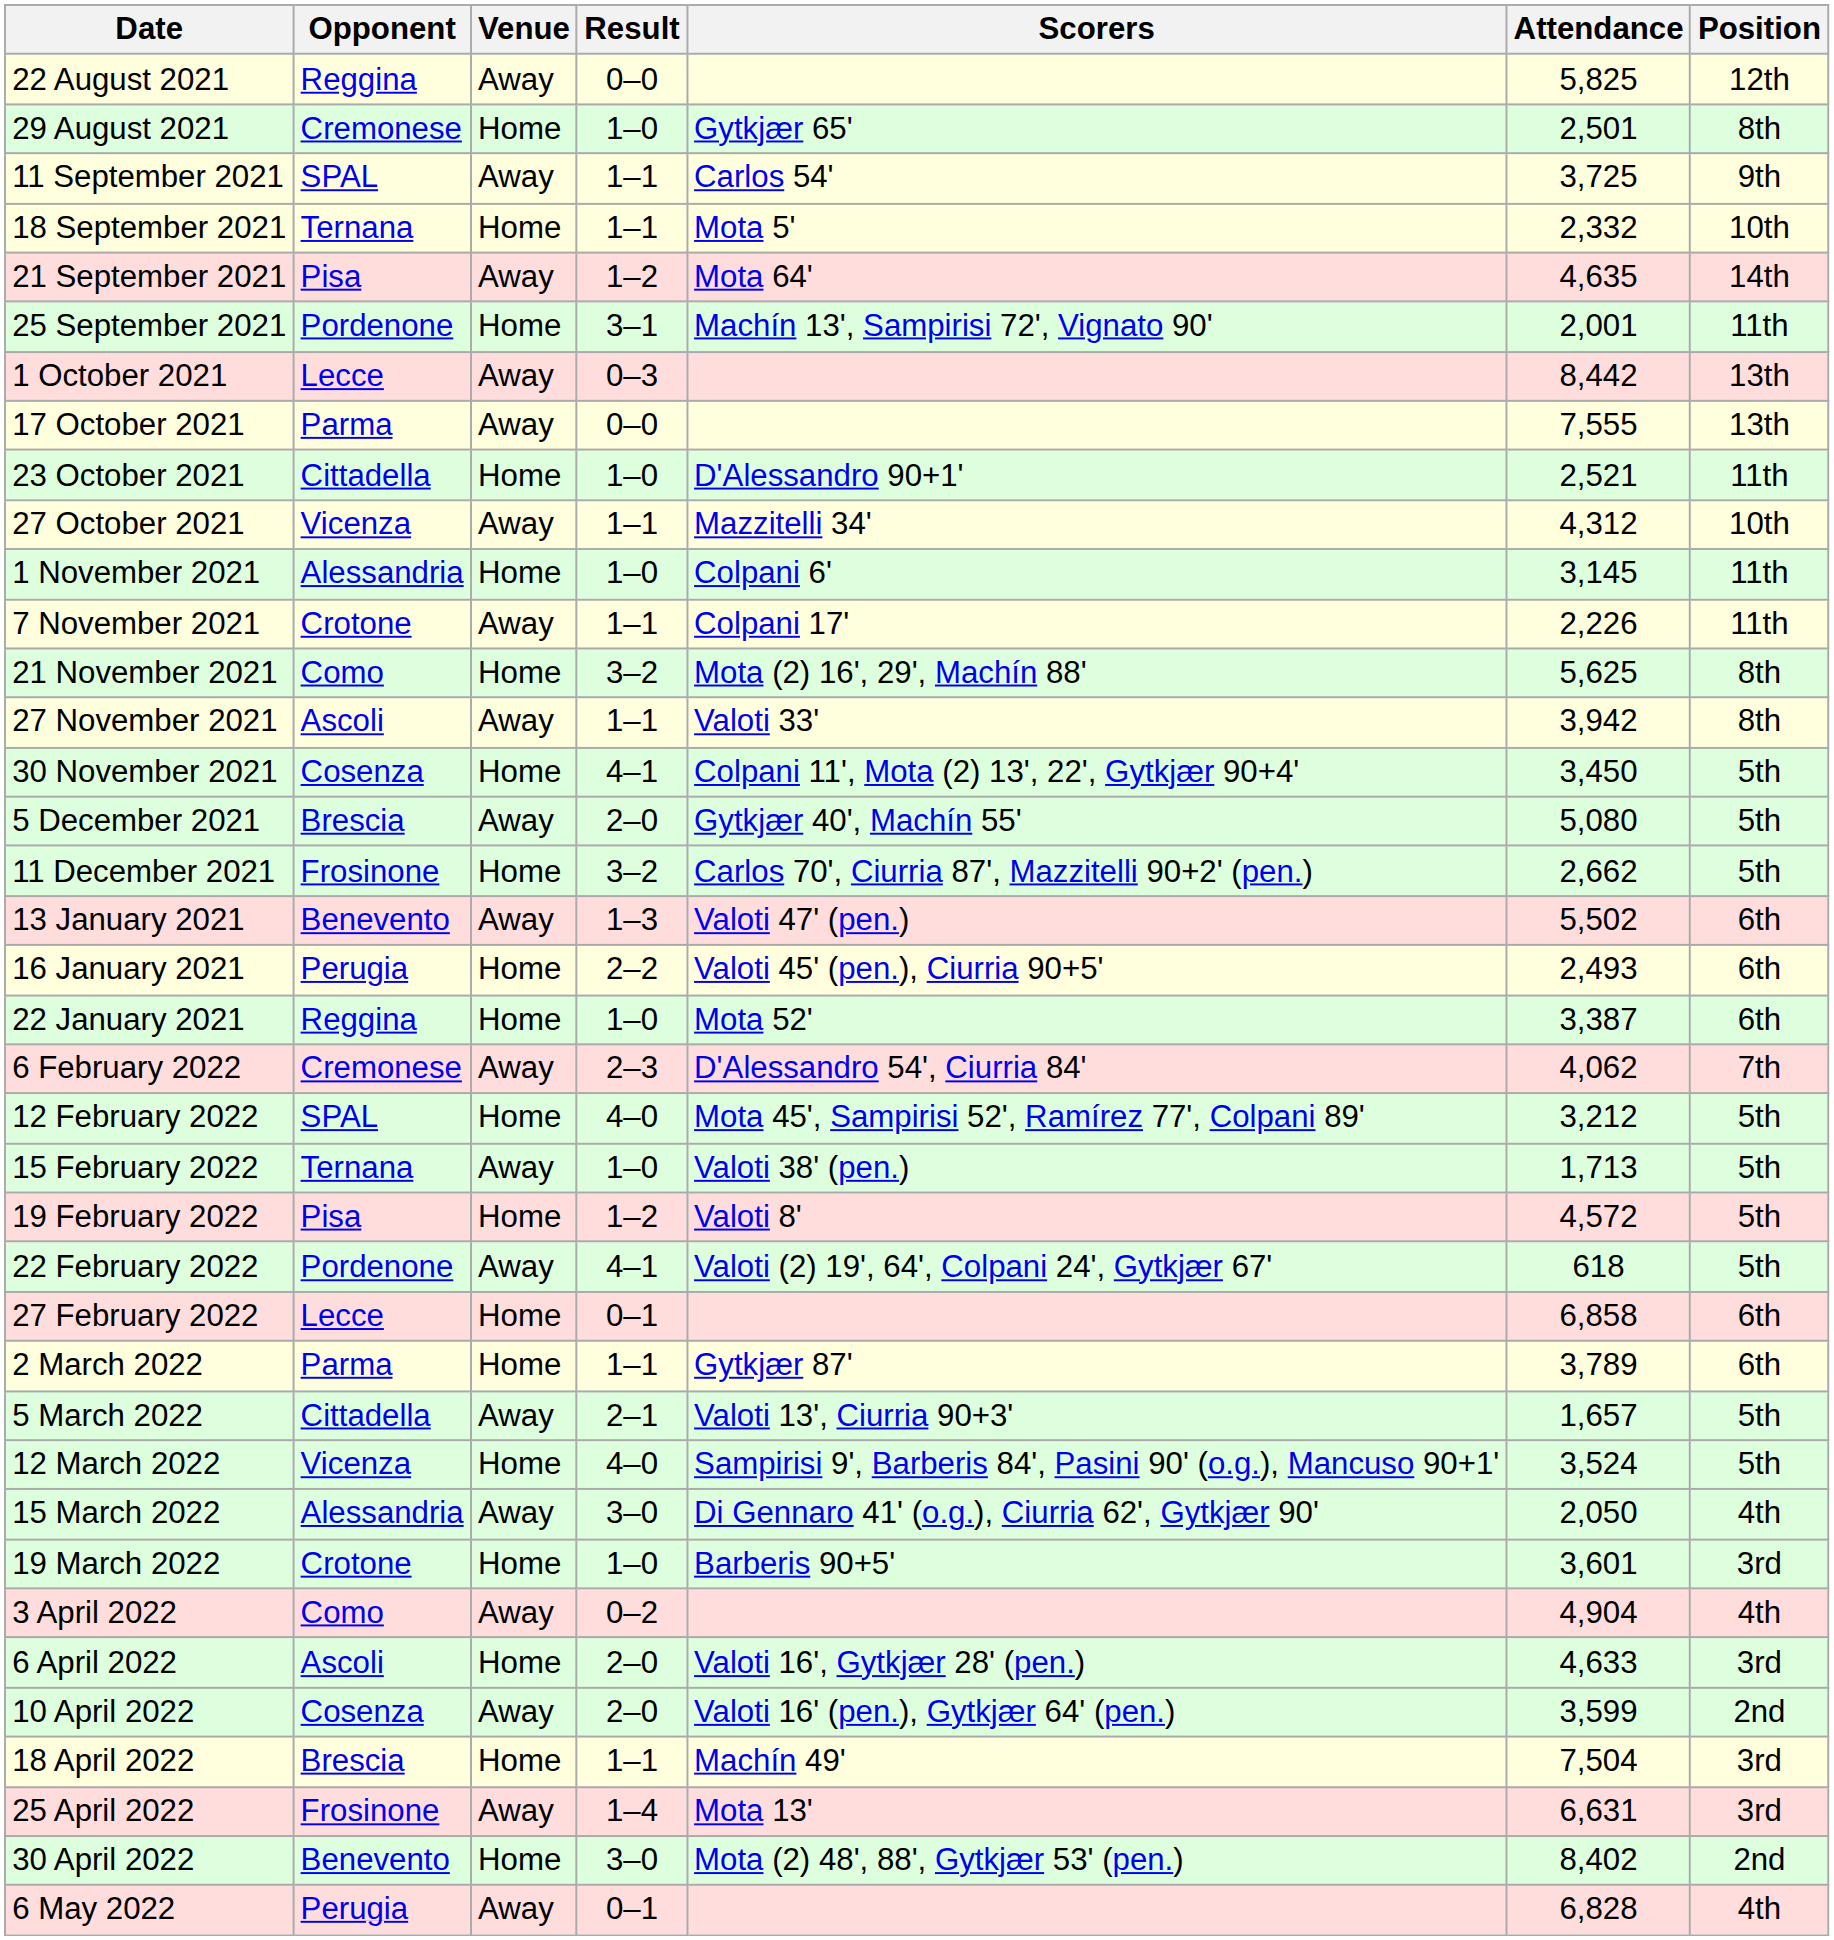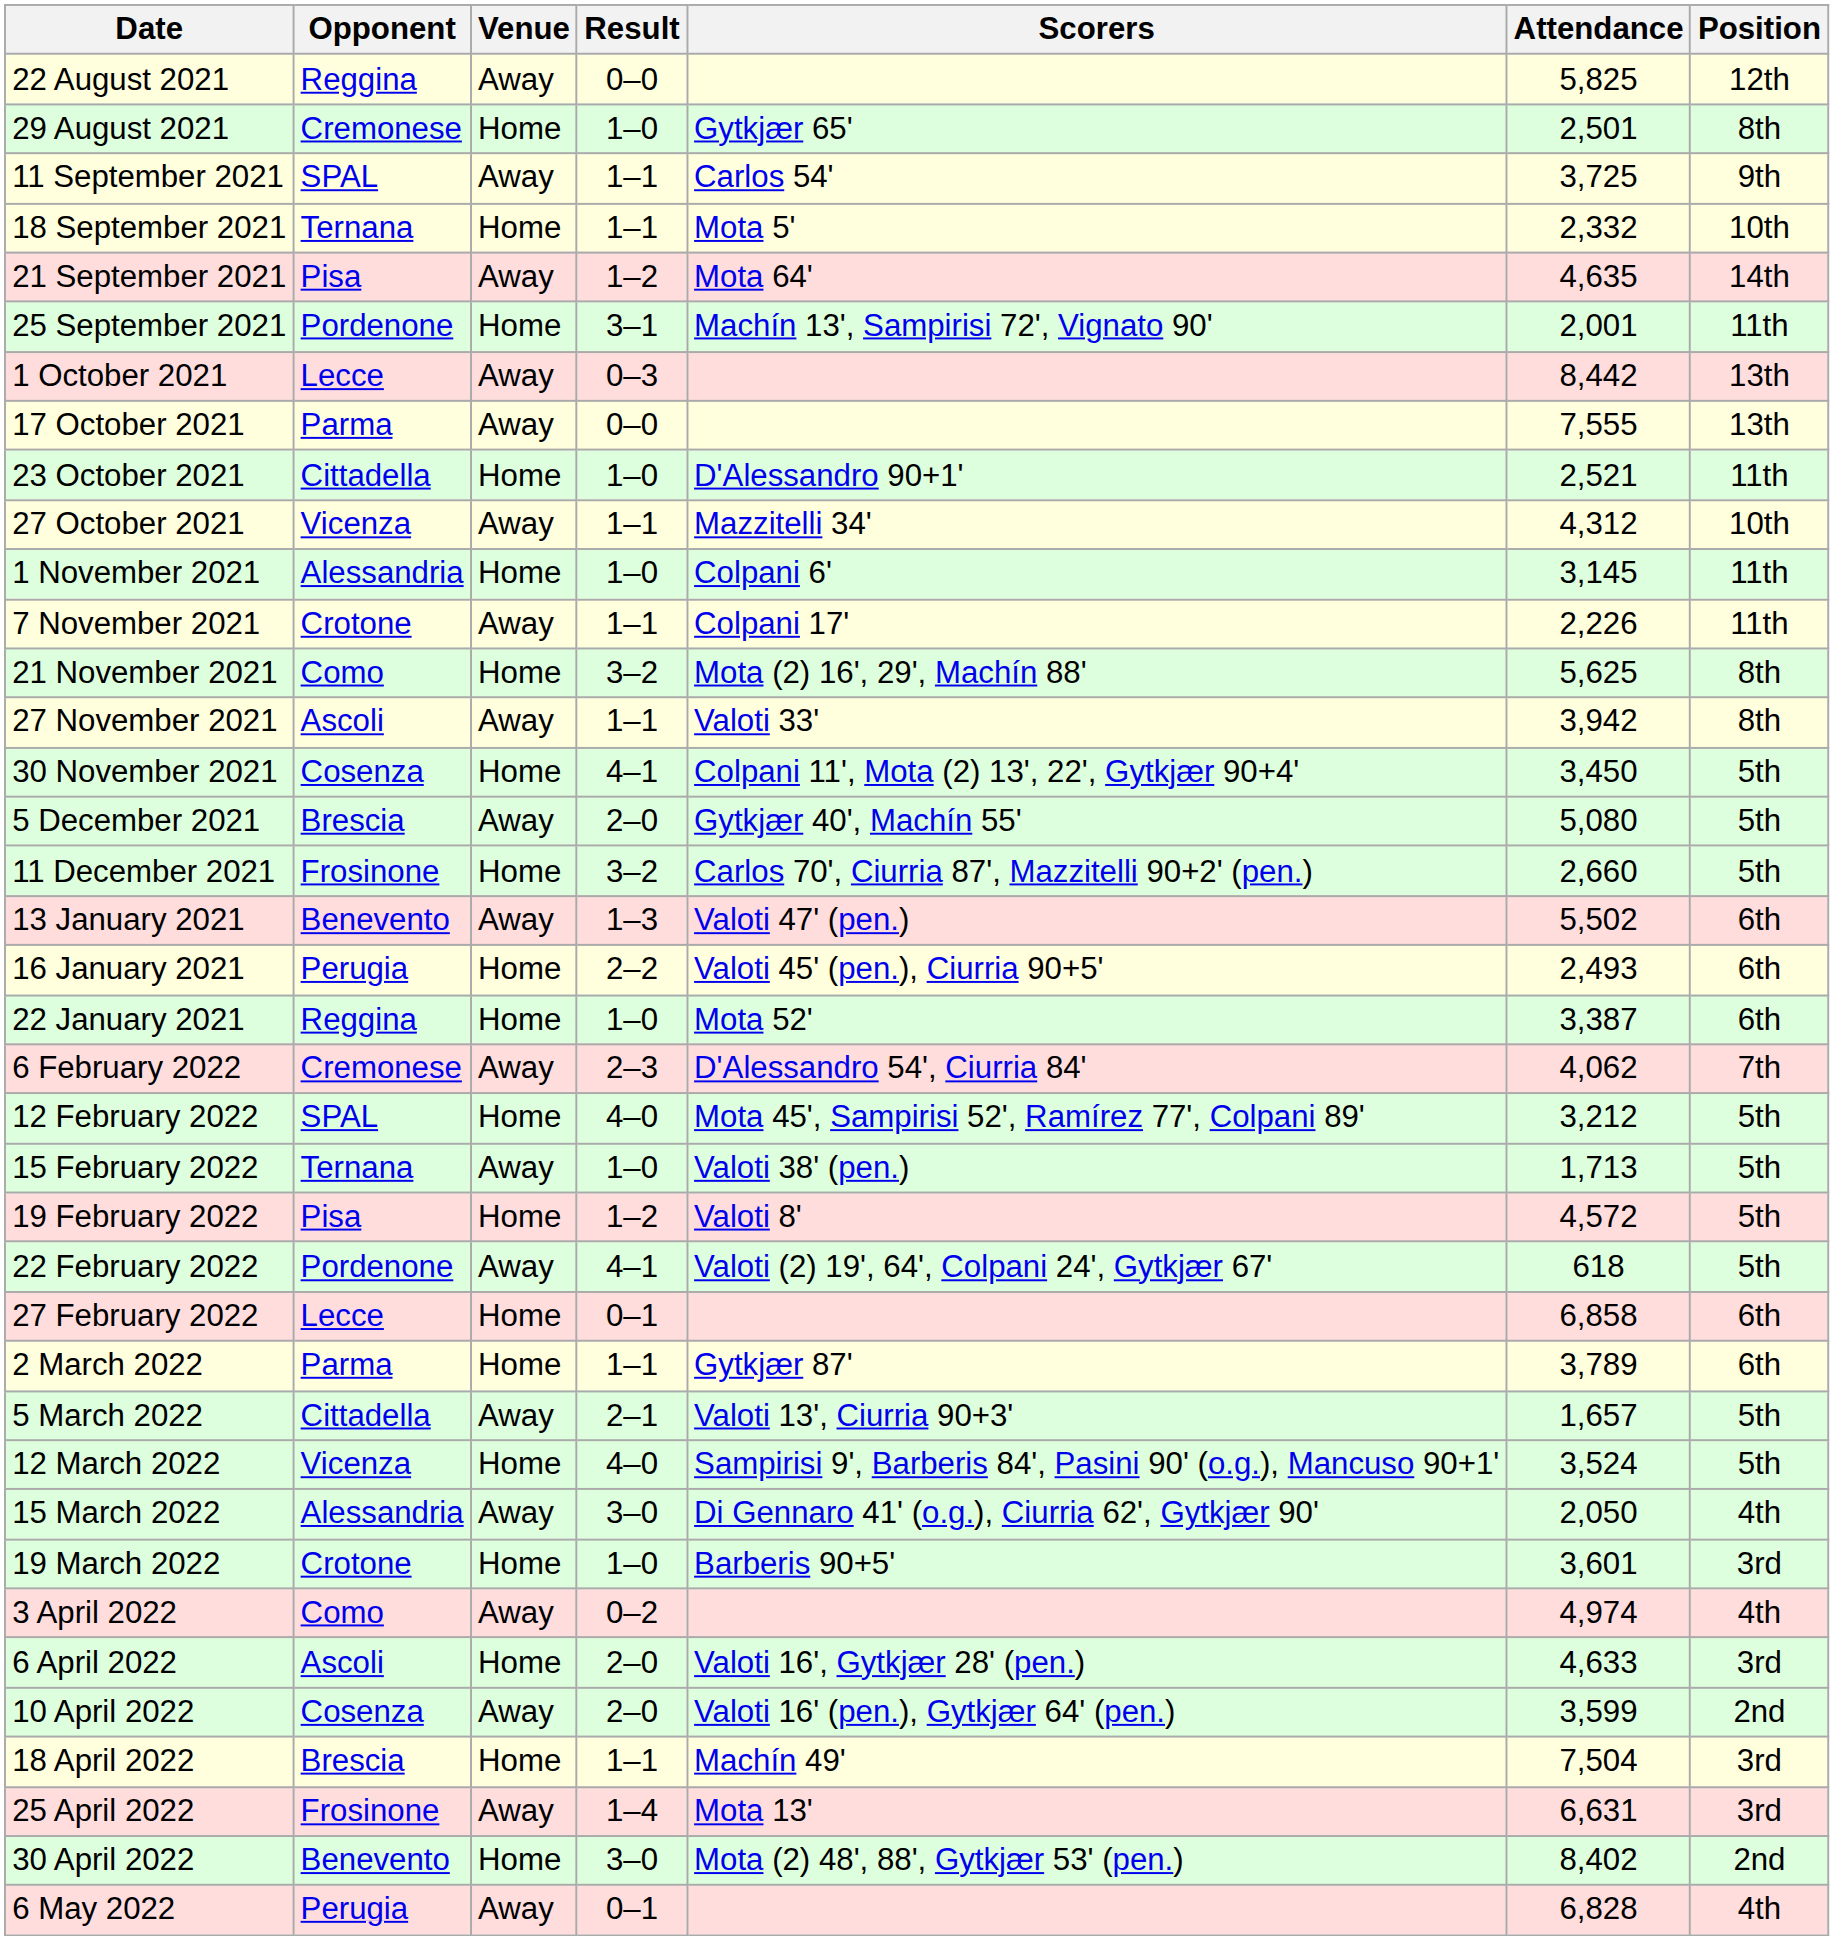 <table class="wikitable" style="text-align:left">
 <tr>
 <th>Date</th>
 <th>Opponent</th>
 <th>Venue</th>
 <th>Result</th>
 <th>Scorers</th>
 <th>Attendance</th>
 <th>Position</th>
 </tr>
 <tr style="background:#ffffdd">
 <td>22 August 2021</td>
 <td><a href='#'>Reggina</a></td>
 <td>Away</td>
 <td align="center">0–0</td>
 <td></td>
 <td align="center">5,825</td>
 <td align="center">12th</td>
 </tr>
 <tr style="background:#ddffdd">
 <td>29 August 2021</td>
 <td><a href='#'>Cremonese</a></td>
 <td>Home</td>
 <td align="center">1–0</td>
 <td><a href='#'>Gytkjær</a> 65'</td>
 <td align="center">2,501</td>
 <td align="center">8th</td>
 </tr>
 <tr style="background:#ffffdd">
 <td>11 September 2021</td>
 <td><a href='#'>SPAL</a></td>
 <td>Away</td>
 <td align="center">1–1</td>
 <td><a href='#'>Carlos</a> 54'</td>
 <td align="center">3,725</td>
 <td align="center">9th</td>
 </tr>
 <tr style="background:#ffffdd">
 <td>18 September 2021</td>
 <td><a href='#'>Ternana</a></td>
 <td>Home</td>
 <td align="center">1–1</td>
 <td><a href='#'>Mota</a> 5'</td>
 <td align="center">2,332</td>
 <td align="center">10th</td>
 </tr>
 <tr style="background:#ffdddd">
 <td>21 September 2021</td>
 <td><a href='#'>Pisa</a></td>
 <td>Away</td>
 <td align="center">1–2</td>
 <td><a href='#'>Mota</a> 64'</td>
 <td align="center">4,635</td>
 <td align="center">14th</td>
 </tr>
 <tr style="background:#ddffdd">
 <td>25 September 2021</td>
 <td><a href='#'>Pordenone</a></td>
 <td>Home</td>
 <td align="center">3–1</td>
 <td><a href='#'>Machín</a> 13', <a href='#'>Sampirisi</a> 72', <a href='#'>Vignato</a> 90'</td>
 <td align="center">2,001</td>
 <td align="center">11th</td>
 </tr>
 <tr style="background:#ffdddd">
 <td>1 October 2021</td>
 <td><a href='#'>Lecce</a></td>
 <td>Away</td>
 <td align="center">0–3</td>
 <td></td>
 <td align="center">8,442</td>
 <td align="center">13th</td>
 </tr>
 <tr style="background:#ffffdd">
 <td>17 October 2021</td>
 <td><a href='#'>Parma</a></td>
 <td>Away</td>
 <td align="center">0–0</td>
 <td></td>
 <td align="center">7,555</td>
 <td align="center">13th</td>
 </tr>
 <tr style="background:#ddffdd">
 <td>23 October 2021</td>
 <td><a href='#'>Cittadella</a></td>
 <td>Home</td>
 <td align="center">1–0</td>
 <td><a href='#'>D'Alessandro</a> 90+1'</td>
 <td align="center">2,521</td>
 <td align="center">11th</td>
 </tr>
 <tr style="background:#ffffdd">
 <td>27 October 2021</td>
 <td><a href='#'>Vicenza</a></td>
 <td>Away</td>
 <td align="center">1–1</td>
 <td><a href='#'>Mazzitelli</a> 34'</td>
 <td align="center">4,312</td>
 <td align="center">10th</td>
 </tr>
 <tr style="background:#ddffdd">
 <td>1 November 2021</td>
 <td><a href='#'>Alessandria</a></td>
 <td>Home</td>
 <td align="center">1–0</td>
 <td><a href='#'>Colpani</a> 6'</td>
 <td align="center">3,145</td>
 <td align="center">11th</td>
 </tr>
 <tr style="background:#ffffdd">
 <td>7 November 2021</td>
 <td><a href='#'>Crotone</a></td>
 <td>Away</td>
 <td align="center">1–1</td>
 <td><a href='#'>Colpani</a> 17'</td>
 <td align="center">2,226</td>
 <td align="center">11th</td>
 </tr>
 <tr style="background:#ddffdd">
 <td>21 November 2021</td>
 <td><a href='#'>Como</a></td>
 <td>Home</td>
 <td align="center">3–2</td>
 <td><a href='#'>Mota</a> (2) 16', 29', <a href='#'>Machín</a> 88'</td>
 <td align="center">5,625</td>
 <td align="center">8th</td>
 </tr>
 <tr style="background:#ffffdd">
 <td>27 November 2021</td>
 <td><a href='#'>Ascoli</a></td>
 <td>Away</td>
 <td align="center">1–1</td>
 <td><a href='#'>Valoti</a> 33'</td>
 <td align="center">3,942</td>
 <td align="center">8th</td>
 </tr>
 <tr style="background:#ddffdd">
 <td>30 November 2021</td>
 <td><a href='#'>Cosenza</a></td>
 <td>Home</td>
 <td align="center">4–1</td>
 <td><a href='#'>Colpani</a> 11', <a href='#'>Mota</a> (2) 13', 22', <a href='#'>Gytkjær</a> 90+4'</td>
 <td align="center">3,450</td>
 <td align="center">5th</td>
 </tr>
 <tr style="background:#ddffdd">
 <td>5 December 2021</td>
 <td><a href='#'>Brescia</a></td>
 <td>Away</td>
 <td align="center">2–0</td>
 <td><a href='#'>Gytkjær</a> 40', <a href='#'>Machín</a> 55'</td>
 <td align="center">5,080</td>
 <td align="center">5th</td>
 </tr>
 <tr style="background:#ddffdd">
 <td>11 December 2021</td>
 <td><a href='#'>Frosinone</a></td>
 <td>Home</td>
 <td align="center">3–2</td>
 <td><a href='#'>Carlos</a> 70', <a href='#'>Ciurria</a> 87', <a href='#'>Mazzitelli</a> 90+2' (<a href='#'>pen.</a>)</td>
-<td align="center">2,662</td>
+<td align="center">2,660</td>
 <td align="center">5th</td>
 </tr>
 <tr style="background:#ffdddd">
 <td>13 January 2021</td>
 <td><a href='#'>Benevento</a></td>
 <td>Away</td>
 <td align="center">1–3</td>
 <td><a href='#'>Valoti</a> 47' (<a href='#'>pen.</a>)</td>
 <td align="center">5,502</td>
 <td align="center">6th</td>
 </tr>
 <tr style="background:#ffffdd">
 <td>16 January 2021</td>
 <td><a href='#'>Perugia</a></td>
 <td>Home</td>
 <td align="center">2–2</td>
 <td><a href='#'>Valoti</a> 45' (<a href='#'>pen.</a>), <a href='#'>Ciurria</a> 90+5'</td>
 <td align="center">2,493</td>
 <td align="center">6th</td>
 </tr>
 <tr style="background:#ddffdd">
 <td>22 January 2021</td>
 <td><a href='#'>Reggina</a></td>
 <td>Home</td>
 <td align="center">1–0</td>
 <td><a href='#'>Mota</a> 52'</td>
 <td align="center">3,387</td>
 <td align="center">6th</td>
 </tr>
 <tr style="background:#ffdddd">
 <td>6 February 2022</td>
 <td><a href='#'>Cremonese</a></td>
 <td>Away</td>
 <td align="center">2–3</td>
 <td><a href='#'>D'Alessandro</a> 54', <a href='#'>Ciurria</a> 84'</td>
 <td align="center">4,062</td>
 <td align="center">7th</td>
 </tr>
 <tr style="background:#ddffdd">
 <td>12 February 2022</td>
 <td><a href='#'>SPAL</a></td>
 <td>Home</td>
 <td align="center">4–0</td>
 <td><a href='#'>Mota</a> 45', <a href='#'>Sampirisi</a> 52', <a href='#'>Ramírez</a> 77', <a href='#'>Colpani</a> 89'</td>
 <td align="center">3,212</td>
 <td align="center">5th</td>
 </tr>
 <tr style="background:#ddffdd">
 <td>15 February 2022</td>
 <td><a href='#'>Ternana</a></td>
 <td>Away</td>
 <td align="center">1–0</td>
 <td><a href='#'>Valoti</a> 38' (<a href='#'>pen.</a>)</td>
 <td align="center">1,713</td>
 <td align="center">5th</td>
 </tr>
 <tr style="background:#ffdddd">
 <td>19 February 2022</td>
 <td><a href='#'>Pisa</a></td>
 <td>Home</td>
 <td align="center">1–2</td>
 <td><a href='#'>Valoti</a> 8'</td>
 <td align="center">4,572</td>
 <td align="center">5th</td>
 </tr>
 <tr style="background:#ddffdd">
 <td>22 February 2022</td>
 <td><a href='#'>Pordenone</a></td>
 <td>Away</td>
 <td align="center">4–1</td>
 <td><a href='#'>Valoti</a> (2) 19', 64', <a href='#'>Colpani</a> 24', <a href='#'>Gytkjær</a> 67'</td>
 <td align="center">618</td>
 <td align="center">5th</td>
 </tr>
 <tr style="background:#ffdddd">
 <td>27 February 2022</td>
 <td><a href='#'>Lecce</a></td>
 <td>Home</td>
 <td align="center">0–1</td>
 <td></td>
 <td align="center">6,858</td>
 <td align="center">6th</td>
 </tr>
 <tr style="background:#ffffdd">
 <td>2 March 2022</td>
 <td><a href='#'>Parma</a></td>
 <td>Home</td>
 <td align="center">1–1</td>
 <td><a href='#'>Gytkjær</a> 87'</td>
 <td align="center">3,789</td>
 <td align="center">6th</td>
 </tr>
 <tr style="background:#ddffdd">
 <td>5 March 2022</td>
 <td><a href='#'>Cittadella</a></td>
 <td>Away</td>
 <td align="center">2–1</td>
 <td><a href='#'>Valoti</a> 13', <a href='#'>Ciurria</a> 90+3'</td>
 <td align="center">1,657</td>
 <td align="center">5th</td>
 </tr>
 <tr style="background:#ddffdd">
 <td>12 March 2022</td>
 <td><a href='#'>Vicenza</a></td>
 <td>Home</td>
 <td align="center">4–0</td>
 <td><a href='#'>Sampirisi</a> 9', <a href='#'>Barberis</a> 84', <a href='#'>Pasini</a> 90' (<a href='#'>o.g.</a>), <a href='#'>Mancuso</a> 90+1'</td>
 <td align="center">3,524</td>
 <td align="center">5th</td>
 </tr>
 <tr style="background:#ddffdd">
 <td>15 March 2022</td>
 <td><a href='#'>Alessandria</a></td>
 <td>Away</td>
 <td align="center">3–0</td>
 <td><a href='#'>Di Gennaro</a> 41' (<a href='#'>o.g.</a>), <a href='#'>Ciurria</a> 62', <a href='#'>Gytkjær</a> 90'</td>
 <td align="center">2,050</td>
 <td align="center">4th</td>
 </tr>
 <tr style="background:#ddffdd">
 <td>19 March 2022</td>
 <td><a href='#'>Crotone</a></td>
 <td>Home</td>
 <td align="center">1–0</td>
 <td><a href='#'>Barberis</a> 90+5'</td>
 <td align="center">3,601</td>
 <td align="center">3rd</td>
 </tr>
 <tr style="background:#ffdddd">
 <td>3 April 2022</td>
 <td><a href='#'>Como</a></td>
 <td>Away</td>
 <td align="center">0–2</td>
 <td></td>
-<td align="center">4,904</td>
+<td align="center">4,974</td>
 <td align="center">4th</td>
 </tr>
 <tr style="background:#ddffdd">
 <td>6 April 2022</td>
 <td><a href='#'>Ascoli</a></td>
 <td>Home</td>
 <td align="center">2–0</td>
 <td><a href='#'>Valoti</a> 16', <a href='#'>Gytkjær</a> 28' (<a href='#'>pen.</a>)</td>
 <td align="center">4,633</td>
 <td align="center">3rd</td>
 </tr>
 <tr style="background:#ddffdd">
 <td>10 April 2022</td>
 <td><a href='#'>Cosenza</a></td>
 <td>Away</td>
 <td align="center">2–0</td>
 <td><a href='#'>Valoti</a> 16' (<a href='#'>pen.</a>), <a href='#'>Gytkjær</a> 64' (<a href='#'>pen.</a>)</td>
 <td align="center">3,599</td>
 <td align="center">2nd</td>
 </tr>
 <tr style="background:#ffffdd">
 <td>18 April 2022</td>
 <td><a href='#'>Brescia</a></td>
 <td>Home</td>
 <td align="center">1–1</td>
 <td><a href='#'>Machín</a> 49'</td>
 <td align="center">7,504</td>
 <td align="center">3rd</td>
 </tr>
 <tr style="background:#ffdddd">
 <td>25 April 2022</td>
 <td><a href='#'>Frosinone</a></td>
 <td>Away</td>
 <td align="center">1–4</td>
 <td><a href='#'>Mota</a> 13'</td>
 <td align="center">6,631</td>
 <td align="center">3rd</td>
 </tr>
 <tr style="background:#ddffdd">
 <td>30 April 2022</td>
 <td><a href='#'>Benevento</a></td>
 <td>Home</td>
 <td align="center">3–0</td>
 <td><a href='#'>Mota</a> (2) 48', 88', <a href='#'>Gytkjær</a> 53' (<a href='#'>pen.</a>)</td>
 <td align="center">8,402</td>
 <td align="center">2nd</td>
 </tr>
 <tr style="background:#ffdddd">
 <td>6 May 2022</td>
 <td><a href='#'>Perugia</a></td>
 <td>Away</td>
 <td align="center">0–1</td>
 <td></td>
 <td align="center">6,828</td>
 <td align="center">4th</td>
 </tr>
 </table>
